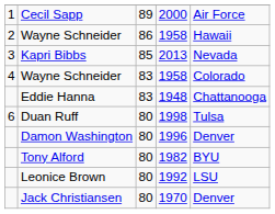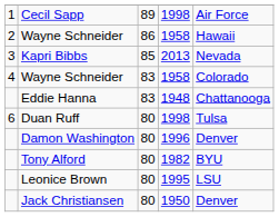 <table class="wikitable">
 <tr>
 </tr>
 <tr>
 <td>1</td>
 <td><a href='#'>Cecil Sapp</a></td>
 <td>89</td>
-<td><a href='#'>2000</a></td>
+<td><a href='#'>1998</a></td>
 <td><a href='#'>Air Force</a></td>
 </tr>
 <tr>
 <td>2</td>
 <td>Wayne Schneider</td>
 <td>86</td>
 <td><a href='#'>1958</a></td>
 <td><a href='#'>Hawaii</a></td>
 </tr>
 <tr>
 <td>3</td>
 <td><a href='#'>Kapri Bibbs</a></td>
 <td>85</td>
 <td><a href='#'>2013</a></td>
 <td><a href='#'>Nevada</a></td>
 </tr>
 <tr>
 <td>4</td>
 <td>Wayne Schneider</td>
 <td>83</td>
 <td><a href='#'>1958</a></td>
 <td><a href='#'>Colorado</a></td>
 </tr>
 <tr>
 <td></td>
 <td>Eddie Hanna</td>
 <td>83</td>
 <td><a href='#'>1948</a></td>
 <td><a href='#'>Chattanooga</a></td>
 </tr>
 <tr>
 <td>6</td>
 <td>Duan Ruff</td>
 <td>80</td>
 <td><a href='#'>1998</a></td>
 <td><a href='#'>Tulsa</a></td>
 </tr>
 <tr>
 <td></td>
 <td><a href='#'>Damon Washington</a></td>
 <td>80</td>
 <td><a href='#'>1996</a></td>
 <td><a href='#'>Denver</a></td>
 </tr>
 <tr>
 <td></td>
 <td><a href='#'>Tony Alford</a></td>
 <td>80</td>
 <td><a href='#'>1982</a></td>
 <td><a href='#'>BYU</a></td>
 </tr>
 <tr>
 <td></td>
 <td>Leonice Brown</td>
 <td>80</td>
-<td><a href='#'>1992</a></td>
+<td><a href='#'>1995</a></td>
 <td><a href='#'>LSU</a></td>
 </tr>
 <tr>
 <td></td>
 <td><a href='#'>Jack Christiansen</a></td>
 <td>80</td>
-<td><a href='#'>1970</a></td>
+<td><a href='#'>1950</a></td>
 <td><a href='#'>Denver</a></td>
 </tr>
 </table>
